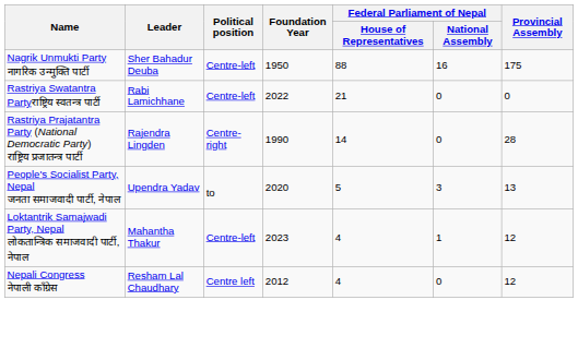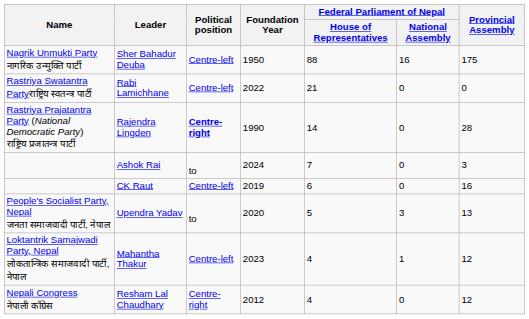 <table class="wikitable sortable">
 <tr>
 <th rowspan="2">Name</th>
 <th rowspan="2">Leader</th>
 <th rowspan="2">Political position</th>
 <th rowspan="2">Foundation Year</th>
 <th colspan="2"><a href='#'>Federal Parliament of Nepal</a></th>
 <th rowspan="2"><a href='#'>Provincial Assembly</a></th>
 </tr>
 <tr>
 <th><a href='#'>House of Representatives</a></th>
 <th><a href='#'>National Assembly</a></th>
 </tr>
 <tr>
 <td><a href='#'>Nagrik Unmukti Party</a><br>नागरिक उन्मुक्ति पार्टी</td>
 <td><a href='#'>Sher Bahadur Deuba</a></td>
 <td><a href='#'>Centre-left</a></td>
 <td>1950</td>
 <td>88</td>
 <td>16</td>
 <td>175</td>
 </tr>
 <tr>
 <td><a href='#'>Rastriya Swatantra Party</a>राष्ट्रिय स्वतन्त्र पार्टी</td>
 <td><a href='#'>Rabi Lamichhane</a></td>
 <td><a href='#'>Centre-left</a></td>
 <td>2022</td>
 <td>21</td>
 <td>0</td>
 <td>0</td>
 </tr>
 <tr>
 <td><a href='#'>Rastriya Prajatantra Party</a> (<em>National Democratic Party</em>)<br>राष्ट्रिय प्रजातन्त्र पार्टी</td>
 <td><a href='#'>Rajendra Lingden</a></td>
-<td><a href='#'>Centre-right</a></td>
+<td><strong><a href='#'>Centre-right</a></strong></td>
 <td>1990</td>
 <td>14</td>
 <td>0</td>
 <td>28</td>
+</tr>
+<tr>
+<td><br></td>
+<td><a href='#'>Ashok Rai</a></td>
+<td><br>to </td>
+<td>2024</td>
+<td>7</td>
+<td>0</td>
+<td>3</td>
+</tr>
+<tr>
+<td><br></td>
+<td><a href='#'>CK Raut</a></td>
+<td><a href='#'>Centre-left</a></td>
+<td>2019</td>
+<td>6</td>
+<td>0</td>
+<td>16</td>
 </tr>
 <tr>
 <td><a href='#'>People's Socialist Party, Nepal</a><br>जनता समाजवादी पार्टी, नेपाल<br></td>
 <td><a href='#'>Upendra Yadav</a></td>
 <td><br>to </td>
 <td>2020</td>
 <td>5</td>
 <td>3</td>
 <td>13</td>
 </tr>
 <tr>
 <td><a href='#'>Loktantrik Samajwadi Party, Nepal</a><br>लोकतान्त्रिक समाजवादी पार्टी, नेपाल</td>
 <td><a href='#'>Mahantha Thakur</a></td>
 <td><a href='#'>Centre-left</a></td>
 <td>2023</td>
 <td>4</td>
 <td>1</td>
 <td>12</td>
 </tr>
 <tr>
 <td><a href='#'>Nepali Congress</a><br>नेपाली काँग्रेस</td>
 <td><a href='#'>Resham Lal Chaudhary</a></td>
-<td><a href='#'>Centre left</a></td>
+<td><a href='#'>Centre-right</a></td>
 <td>2012</td>
 <td>4</td>
 <td>0</td>
 <td>12</td>
 </tr>
 </table>
